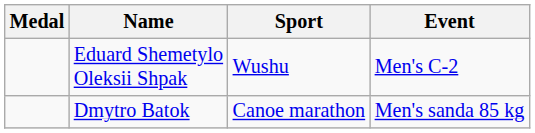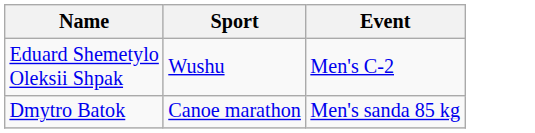 <table class="wikitable sortable" style="font-size:90%">
 <tr>
-<th>Medal</th>
 <th>Name</th>
 <th>Sport</th>
 <th>Event</th>
 </tr>
 <tr>
-<td></td>
 <td><a href='#'>Eduard Shemetylo</a><br><a href='#'>Oleksii Shpak</a></td>
 <td><a href='#'>Wushu</a></td>
 <td><a href='#'>Men's C-2</a></td>
 </tr>
 <tr>
-<td></td>
 <td><a href='#'>Dmytro Batok</a></td>
 <td><a href='#'>Canoe marathon</a></td>
 <td><a href='#'>Men's sanda 85 kg</a></td>
 </tr>
 </table>
